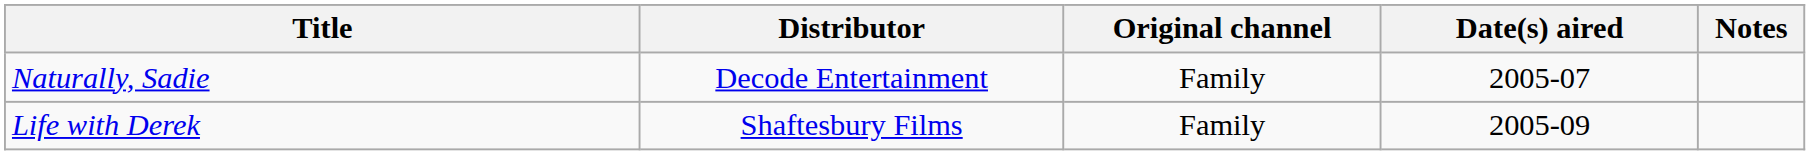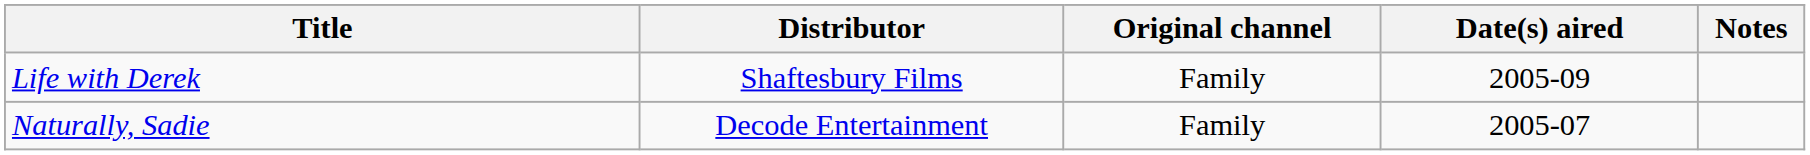 <table class="wikitable plainrowheaders sortable" style="width:75%;text-align:center;">
 <tr>
 <th scope="col" style="width:30%;">Title</th>
 <th scope="col" style="width:20%;">Distributor</th>
 <th scope="col" style="width:15%;">Original channel</th>
 <th scope="col" style="width:15%;">Date(s) aired</th>
 <th class="unsortable" style="width:5%;">Notes</th>
 </tr>
 <tr>
+<td scope="row" style="text-align:left;"><em><a href='#'>Life with Derek</a></em></td>
+<td><a href='#'>Shaftesbury Films</a></td>
+<td>Family</td>
+<td>2005-09</td>
+<td></td>
+</tr>
+<tr>
 <td scope="row" style="text-align:left;"><em><a href='#'>Naturally, Sadie</a></em></td>
 <td><a href='#'>Decode Entertainment</a></td>
 <td>Family</td>
 <td>2005-07</td>
 <td></td>
 </tr>
-<tr>
-<td scope="row" style="text-align:left;"><em><a href='#'>Life with Derek</a></em></td>
-<td><a href='#'>Shaftesbury Films</a></td>
-<td>Family</td>
-<td>2005-09</td>
-<td></td>
-</tr>
 </table>
